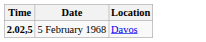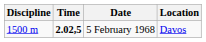 <table class="wikitable">
 <tr>
+<th>Discipline</th>
 <th>Time</th>
 <th>Date</th>
 <th>Location</th>
 </tr>
 <tr>
+<td><a href='#'>1500 m</a></td>
 <td><strong>2.02,5</strong></td>
 <td>5 February 1968</td>
 <td align=left> <a href='#'>Davos</a></td>
 </tr>
 </table>
